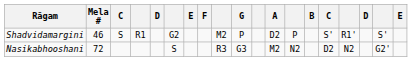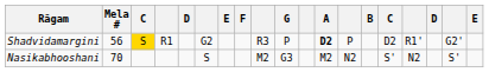 <table class="wikitable" style="text-align:center">
 <tr>
 <th>Rāgam</th>
 <th>Mela #</th>
 <th>C</th>
 <th></th>
 <th>D</th>
 <th></th>
 <th>E</th>
 <th>F</th>
 <th></th>
 <th>G</th>
 <th></th>
 <th>A</th>
 <th></th>
 <th>B</th>
 <th>C</th>
 <th></th>
 <th>D</th>
 <th></th>
 <th>E</th>
 </tr>
 <tr>
 <td><em>Shadvidamargini</em></td>
-<td>46</td>
-<td width="25px">S</td>
+<td>56</td>
+<td width="25px" style="background: gold;">S</td>
 <td width="25px">R1</td>
 <td width="15px"></td>
 <td width="25px">G2</td>
 <td width="15px"></td>
 <td width="15px"></td>
-<td width="25px">M2</td>
+<td>R3</td>
 <td width="25px">P</td>
 <td width="15px"></td>
-<td width="25px">D2</td>
+<td width="25px"><strong>D2</strong></td>
 <td>P</td>
 <td width="15px"></td>
-<td width="25px">S'</td>
+<td>D2</td>
 <td width="25px">R1'</td>
 <td width="15px"></td>
-<td>S'</td>
+<td width="25px">G2'</td>
 <td width="15px"></td>
 </tr>
 <tr>
 <td><em>Nasikabhooshani</em></td>
-<td>72</td>
+<td>70</td>
 <td></td>
 <td></td>
 <td></td>
 <td>S</td>
 <td></td>
 <td></td>
-<td>R3</td>
+<td width="25px">M2</td>
 <td>G3</td>
 <td></td>
 <td>M2</td>
 <td width="25px">N2</td>
 <td></td>
-<td>D2</td>
+<td width="25px">S'</td>
 <td>N2</td>
 <td></td>
-<td width="25px">G2'</td>
+<td>S'</td>
 <td></td>
 </tr>
 </table>
